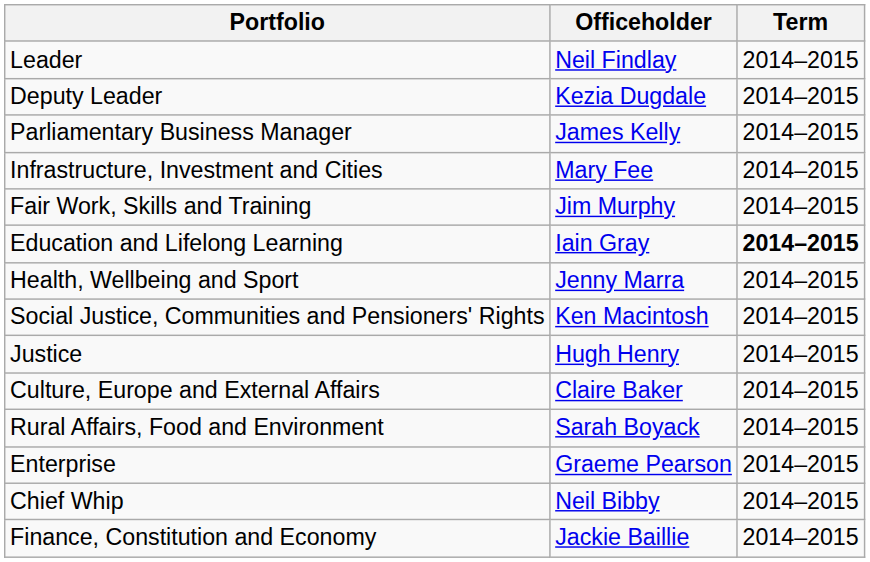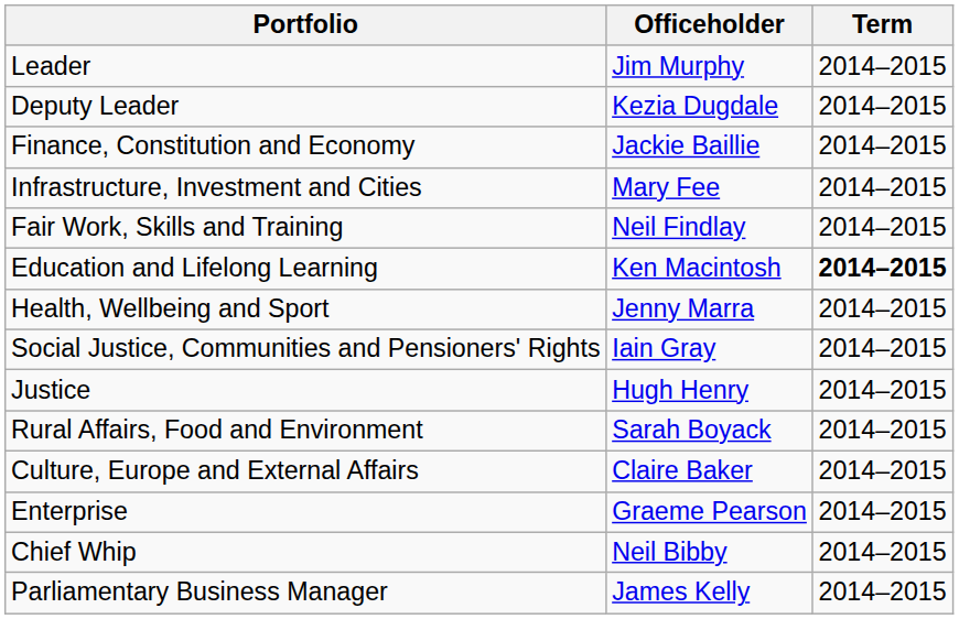 <table class="wikitable">
 <tr>
 <th>Portfolio</th>
 <th>Officeholder</th>
 <th>Term</th>
 </tr>
 <tr>
 <td>Leader</td>
-<td><a href='#'>Neil Findlay</a></td>
+<td><a href='#'>Jim Murphy</a></td>
 <td>2014–2015</td>
 </tr>
 <tr>
 <td>Deputy Leader</td>
 <td><a href='#'>Kezia Dugdale</a></td>
 <td>2014–2015</td>
 </tr>
 <tr>
-<td>Parliamentary Business Manager</td>
-<td><a href='#'>James Kelly</a></td>
+<td>Finance, Constitution and Economy</td>
+<td><a href='#'>Jackie Baillie</a></td>
 <td>2014–2015</td>
 </tr>
 <tr>
 <td>Infrastructure, Investment and Cities</td>
 <td><a href='#'>Mary Fee</a></td>
 <td>2014–2015</td>
 </tr>
 <tr>
 <td>Fair Work, Skills and Training</td>
-<td><a href='#'>Jim Murphy</a></td>
+<td><a href='#'>Neil Findlay</a></td>
 <td>2014–2015</td>
 </tr>
 <tr>
 <td>Education and Lifelong Learning</td>
-<td><a href='#'>Iain Gray</a></td>
+<td><a href='#'>Ken Macintosh</a></td>
 <td><strong>2014–2015</strong></td>
 </tr>
 <tr>
 <td>Health, Wellbeing and Sport</td>
 <td><a href='#'>Jenny Marra</a></td>
 <td>2014–2015</td>
 </tr>
 <tr>
 <td>Social Justice, Communities and Pensioners' Rights</td>
-<td><a href='#'>Ken Macintosh</a></td>
+<td><a href='#'>Iain Gray</a></td>
 <td>2014–2015</td>
 </tr>
 <tr>
 <td>Justice</td>
 <td><a href='#'>Hugh Henry</a></td>
 <td>2014–2015</td>
 </tr>
 <tr>
-<td>Culture, Europe and External Affairs</td>
-<td><a href='#'>Claire Baker</a></td>
+<td>Rural Affairs, Food and Environment</td>
+<td><a href='#'>Sarah Boyack</a></td>
 <td>2014–2015</td>
 </tr>
 <tr>
-<td>Rural Affairs, Food and Environment</td>
-<td><a href='#'>Sarah Boyack</a></td>
+<td>Culture, Europe and External Affairs</td>
+<td><a href='#'>Claire Baker</a></td>
 <td>2014–2015</td>
 </tr>
 <tr>
 <td>Enterprise</td>
 <td><a href='#'>Graeme Pearson</a></td>
 <td>2014–2015</td>
 </tr>
 <tr>
 <td>Chief Whip</td>
 <td><a href='#'>Neil Bibby</a></td>
 <td>2014–2015</td>
 </tr>
 <tr>
-<td>Finance, Constitution and Economy</td>
-<td><a href='#'>Jackie Baillie</a></td>
+<td>Parliamentary Business Manager</td>
+<td><a href='#'>James Kelly</a></td>
 <td>2014–2015</td>
 </tr>
 </table>
